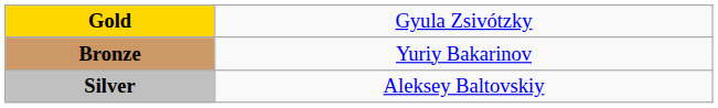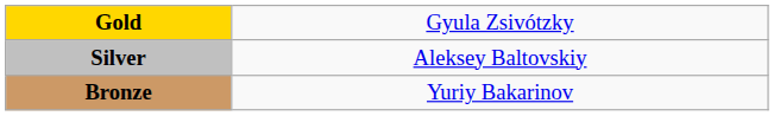 <table class="wikitable" style="text-align:center; " width="35%">
 <tr>
 <td bgcolor="gold"><strong>Gold</strong></td>
 <td><a href='#'>Gyula Zsivótzky</a><br>  <small><em></em></small></td>
 </tr>
 <tr>
+<td bgcolor="silver"><strong>Silver</strong></td>
+<td><a href='#'>Aleksey Baltovskiy</a><br>  <small><em></em></small></td>
+</tr>
+<tr>
 <td bgcolor="CC9966"><strong>Bronze</strong></td>
 <td><a href='#'>Yuriy Bakarinov</a><br>  <small><em></em></small></td>
 </tr>
-<tr>
-<td bgcolor="silver"><strong>Silver</strong></td>
-<td><a href='#'>Aleksey Baltovskiy</a><br>  <small><em></em></small></td>
-</tr>
 </table>
